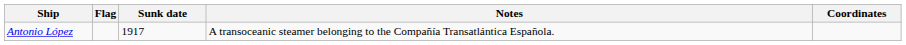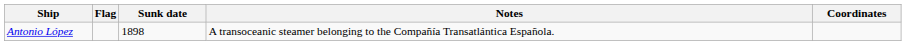 <table class=wikitable | style = "width:100%">
 <tr>
 <th style="width:10%">Ship</th>
 <th>Flag</th>
 <th style="width:10%">Sunk date</th>
 <th style="width:70%">Notes</th>
 <th style="width:10%">Coordinates</th>
 </tr>
 <tr>
 <td><a href='#'><em>Antonio López</em></a></td>
 <td></td>
-<td>1917</td>
+<td>1898</td>
 <td>A transoceanic steamer belonging to the Compañía Transatlántica Española.</td>
 <td></td>
 </tr>
 </table>
